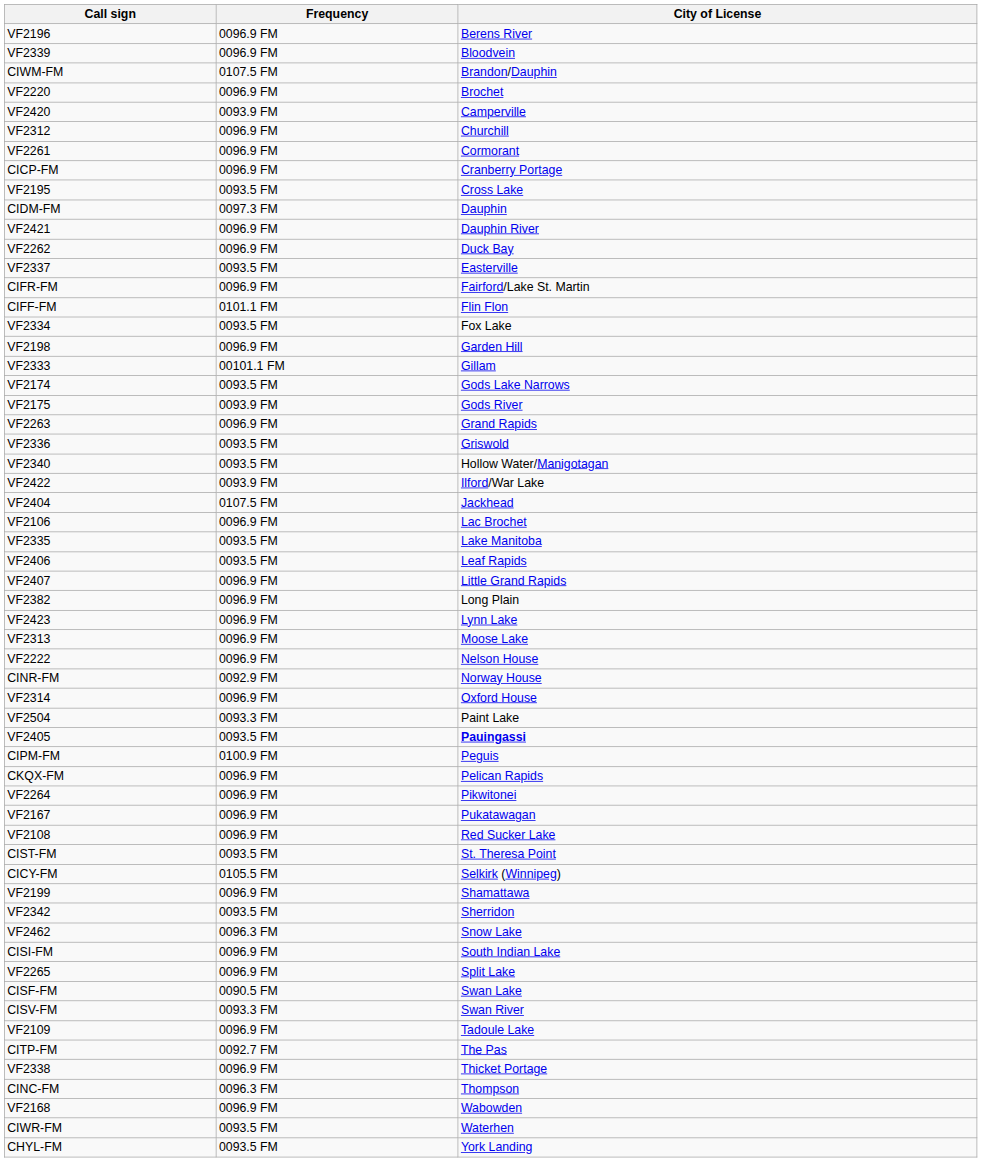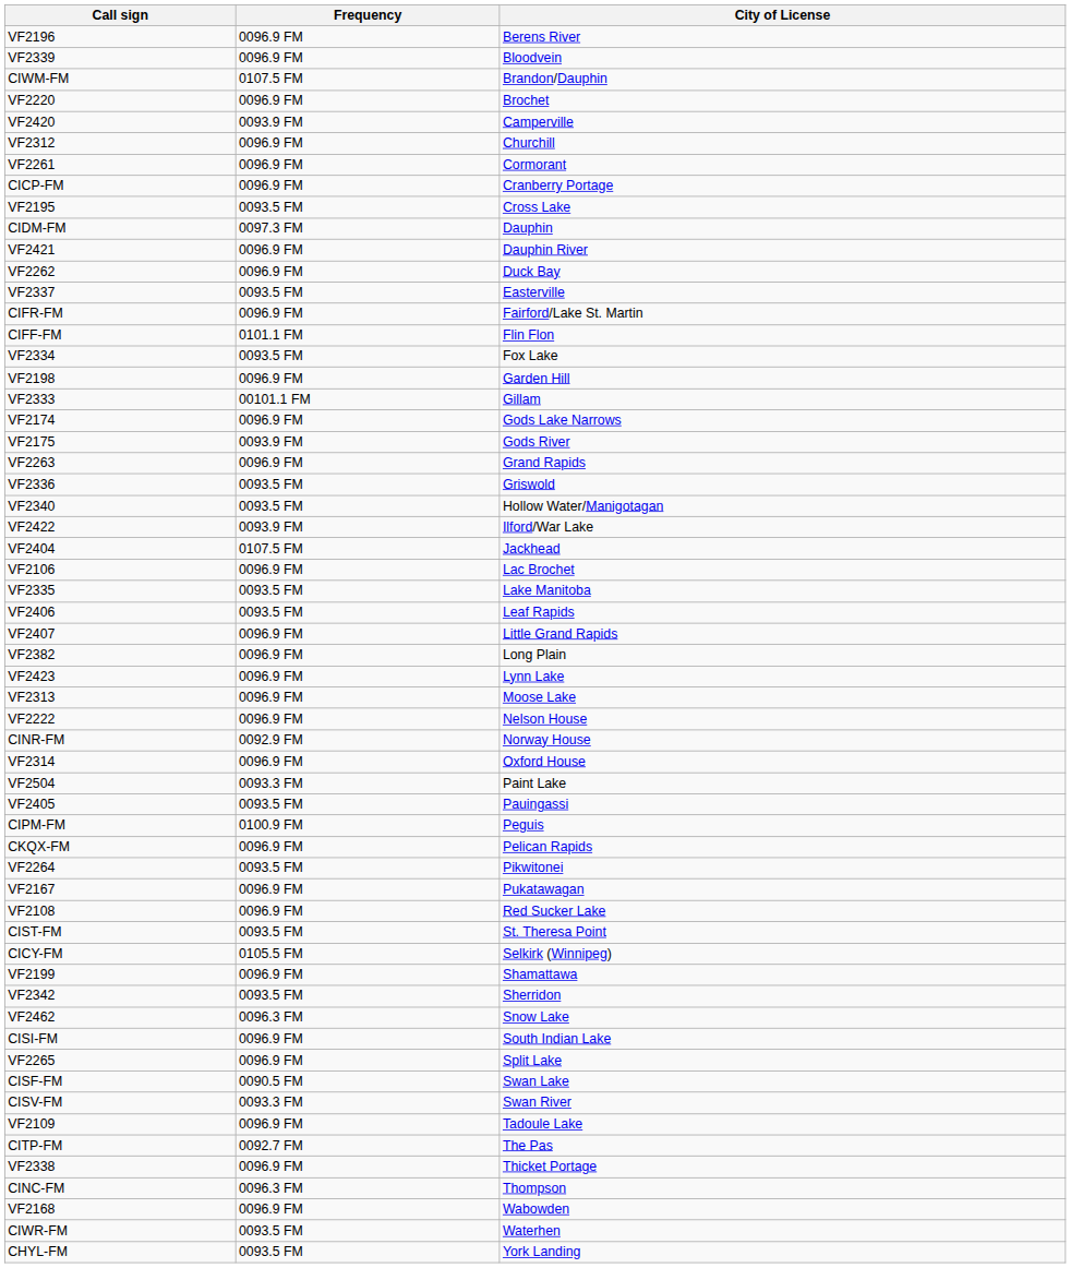 <table class="wikitable sortable" width="100%">
 <tr>
 <th>Call sign</th>
 <th>Frequency</th>
 <th>City of License</th>
 </tr>
 <tr>
 <td>VF2196</td>
 <td><span>00</span>96.9 FM</td>
 <td><a href='#'>Berens River</a></td>
 </tr>
 <tr>
 <td>VF2339</td>
 <td><span>00</span>96.9 FM</td>
 <td><a href='#'>Bloodvein</a></td>
 </tr>
 <tr>
 <td>CIWM-FM</td>
 <td><span>0</span>107.5 FM</td>
 <td><a href='#'>Brandon</a>/<a href='#'>Dauphin</a></td>
 </tr>
 <tr>
 <td>VF2220</td>
 <td><span>00</span>96.9 FM</td>
 <td><a href='#'>Brochet</a></td>
 </tr>
 <tr>
 <td>VF2420</td>
 <td><span>00</span>93.9 FM</td>
 <td><a href='#'>Camperville</a></td>
 </tr>
 <tr>
 <td>VF2312</td>
 <td><span>00</span>96.9 FM</td>
 <td><a href='#'>Churchill</a></td>
 </tr>
 <tr>
 <td>VF2261</td>
 <td><span>00</span>96.9 FM</td>
 <td><a href='#'>Cormorant</a></td>
 </tr>
 <tr>
 <td>CICP-FM</td>
 <td><span>00</span>96.9 FM</td>
 <td><a href='#'>Cranberry Portage</a></td>
 </tr>
 <tr>
 <td>VF2195</td>
 <td><span>00</span>93.5 FM</td>
 <td><a href='#'>Cross Lake</a></td>
 </tr>
 <tr>
 <td>CIDM-FM</td>
 <td><span>00</span>97.3 FM</td>
 <td><a href='#'>Dauphin</a></td>
 </tr>
 <tr>
 <td>VF2421</td>
 <td><span>00</span>96.9 FM</td>
 <td><a href='#'>Dauphin River</a></td>
 </tr>
 <tr>
 <td>VF2262</td>
 <td><span>00</span>96.9 FM</td>
 <td><a href='#'>Duck Bay</a></td>
 </tr>
 <tr>
 <td>VF2337</td>
 <td><span>00</span>93.5 FM</td>
 <td><a href='#'>Easterville</a></td>
 </tr>
 <tr>
 <td>CIFR-FM</td>
 <td><span>00</span>96.9 FM</td>
 <td><a href='#'>Fairford</a>/Lake St. Martin</td>
 </tr>
 <tr>
 <td>CIFF-FM</td>
 <td><span>0</span>101.1 FM</td>
 <td><a href='#'>Flin Flon</a></td>
 </tr>
 <tr>
 <td>VF2334</td>
 <td><span>00</span>93.5 FM</td>
 <td>Fox Lake</td>
 </tr>
 <tr>
 <td>VF2198</td>
 <td><span>00</span>96.9 FM</td>
 <td><a href='#'>Garden Hill</a></td>
 </tr>
 <tr>
 <td>VF2333</td>
 <td><span>00</span>101.1 FM</td>
 <td><a href='#'>Gillam</a></td>
 </tr>
 <tr>
 <td>VF2174</td>
-<td><span>00</span>93.5 FM</td>
+<td><span>00</span>96.9 FM</td>
 <td><a href='#'>Gods Lake Narrows</a></td>
 </tr>
 <tr>
 <td>VF2175</td>
 <td><span>00</span>93.9 FM</td>
 <td><a href='#'>Gods River</a></td>
 </tr>
 <tr>
 <td>VF2263</td>
 <td><span>00</span>96.9 FM</td>
 <td><a href='#'>Grand Rapids</a></td>
 </tr>
 <tr>
 <td>VF2336</td>
 <td><span>00</span>93.5 FM</td>
 <td><a href='#'>Griswold</a></td>
 </tr>
 <tr>
 <td>VF2340</td>
 <td><span>00</span>93.5 FM</td>
 <td>Hollow Water/<a href='#'>Manigotagan</a></td>
 </tr>
 <tr>
 <td>VF2422</td>
 <td><span>00</span>93.9 FM</td>
 <td><a href='#'>Ilford</a>/War Lake</td>
 </tr>
 <tr>
 <td>VF2404</td>
 <td><span>0</span>107.5 FM</td>
 <td><a href='#'>Jackhead</a></td>
 </tr>
 <tr>
 <td>VF2106</td>
 <td><span>00</span>96.9 FM</td>
 <td><a href='#'>Lac Brochet</a></td>
 </tr>
 <tr>
 <td>VF2335</td>
 <td><span>00</span>93.5 FM</td>
 <td><a href='#'>Lake Manitoba</a></td>
 </tr>
 <tr>
 <td>VF2406</td>
 <td><span>00</span>93.5 FM</td>
 <td><a href='#'>Leaf Rapids</a></td>
 </tr>
 <tr>
 <td>VF2407</td>
 <td><span>00</span>96.9 FM</td>
 <td><a href='#'>Little Grand Rapids</a></td>
 </tr>
 <tr>
 <td>VF2382</td>
 <td><span>00</span>96.9 FM</td>
 <td>Long Plain</td>
 </tr>
 <tr>
 <td>VF2423</td>
 <td><span>00</span>96.9 FM</td>
 <td><a href='#'>Lynn Lake</a></td>
 </tr>
 <tr>
 <td>VF2313</td>
 <td><span>00</span>96.9 FM</td>
 <td><a href='#'>Moose Lake</a></td>
 </tr>
 <tr>
 <td>VF2222</td>
 <td><span>00</span>96.9 FM</td>
 <td><a href='#'>Nelson House</a></td>
 </tr>
 <tr>
 <td>CINR-FM</td>
 <td><span>00</span>92.9 FM</td>
 <td><a href='#'>Norway House</a></td>
 </tr>
 <tr>
 <td>VF2314</td>
 <td><span>00</span>96.9 FM</td>
 <td><a href='#'>Oxford House</a></td>
 </tr>
 <tr>
 <td>VF2504</td>
 <td><span>00</span>93.3 FM</td>
 <td>Paint Lake</td>
 </tr>
 <tr>
 <td>VF2405</td>
 <td><span>00</span>93.5 FM</td>
-<td><strong><a href='#'>Pauingassi</a>  </strong></td>
+<td><a href='#'>Pauingassi</a>  </td>
 </tr>
 <tr>
 <td>CIPM-FM</td>
 <td><span>0</span>100.9 FM</td>
 <td><a href='#'>Peguis</a></td>
 </tr>
 <tr>
 <td>CKQX-FM</td>
 <td><span>00</span>96.9 FM</td>
 <td><a href='#'>Pelican Rapids</a></td>
 </tr>
 <tr>
 <td>VF2264</td>
-<td><span>00</span>96.9 FM</td>
+<td><span>00</span>93.5 FM</td>
 <td><a href='#'>Pikwitonei</a></td>
 </tr>
 <tr>
 <td>VF2167</td>
 <td><span>00</span>96.9 FM</td>
 <td><a href='#'>Pukatawagan</a>  </td>
 </tr>
 <tr>
 <td>VF2108</td>
 <td><span>00</span>96.9 FM</td>
 <td><a href='#'>Red Sucker Lake</a></td>
 </tr>
 <tr>
 <td>CIST-FM</td>
 <td><span>00</span>93.5 FM</td>
 <td><a href='#'>St. Theresa Point</a></td>
 </tr>
 <tr>
 <td>CICY-FM</td>
 <td><span>0</span>105.5 FM</td>
 <td><a href='#'>Selkirk</a> (<a href='#'>Winnipeg</a>)</td>
 </tr>
 <tr>
 <td>VF2199</td>
 <td><span>00</span>96.9 FM</td>
 <td><a href='#'>Shamattawa</a></td>
 </tr>
 <tr>
 <td>VF2342</td>
 <td><span>00</span>93.5 FM</td>
 <td><a href='#'>Sherridon</a>  </td>
 </tr>
 <tr>
 <td>VF2462</td>
 <td><span>00</span>96.3 FM</td>
 <td><a href='#'>Snow Lake</a></td>
 </tr>
 <tr>
 <td>CISI-FM</td>
 <td><span>00</span>96.9 FM</td>
 <td><a href='#'>South Indian Lake</a>  </td>
 </tr>
 <tr>
 <td>VF2265</td>
 <td><span>00</span>96.9 FM</td>
 <td><a href='#'>Split Lake</a></td>
 </tr>
 <tr>
 <td>CISF-FM</td>
 <td><span>00</span>90.5 FM</td>
 <td><a href='#'>Swan Lake</a></td>
 </tr>
 <tr>
 <td>CISV-FM</td>
 <td><span>00</span>93.3 FM</td>
 <td><a href='#'>Swan River</a></td>
 </tr>
 <tr>
 <td>VF2109</td>
 <td><span>00</span>96.9 FM</td>
 <td><a href='#'>Tadoule Lake</a></td>
 </tr>
 <tr>
 <td>CITP-FM</td>
 <td><span>00</span>92.7 FM</td>
 <td><a href='#'>The Pas</a></td>
 </tr>
 <tr>
 <td>VF2338</td>
 <td><span>00</span>96.9 FM</td>
 <td><a href='#'>Thicket Portage</a></td>
 </tr>
 <tr>
 <td>CINC-FM</td>
 <td><span>00</span>96.3 FM</td>
 <td><a href='#'>Thompson</a>   </td>
 </tr>
 <tr>
 <td>VF2168</td>
 <td><span>00</span>96.9 FM</td>
 <td><a href='#'>Wabowden</a></td>
 </tr>
 <tr>
 <td>CIWR-FM</td>
 <td><span>00</span>93.5 FM</td>
 <td><a href='#'>Waterhen</a></td>
 </tr>
 <tr>
 <td>CHYL-FM</td>
 <td><span>00</span>93.5 FM</td>
 <td><a href='#'>York Landing</a></td>
 </tr>
 </table>
